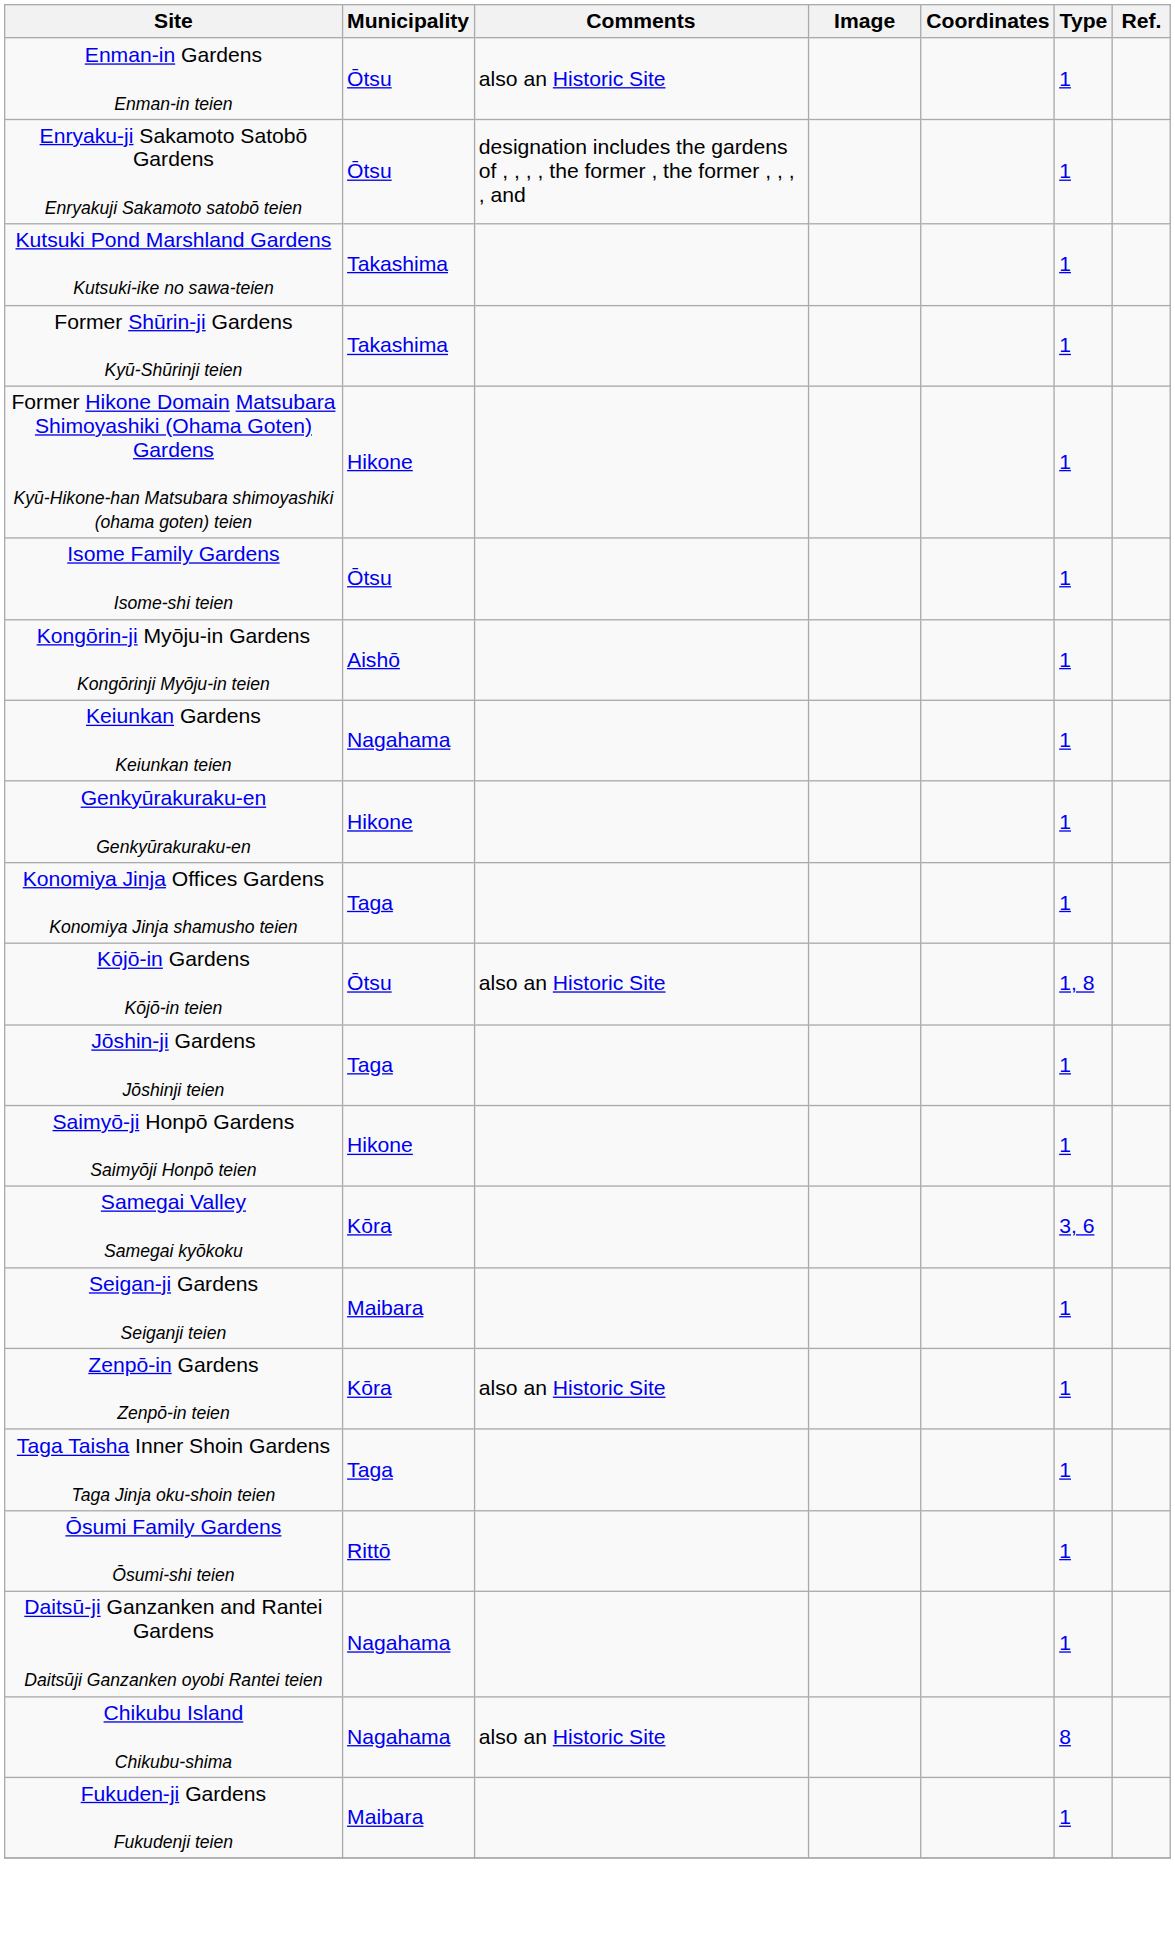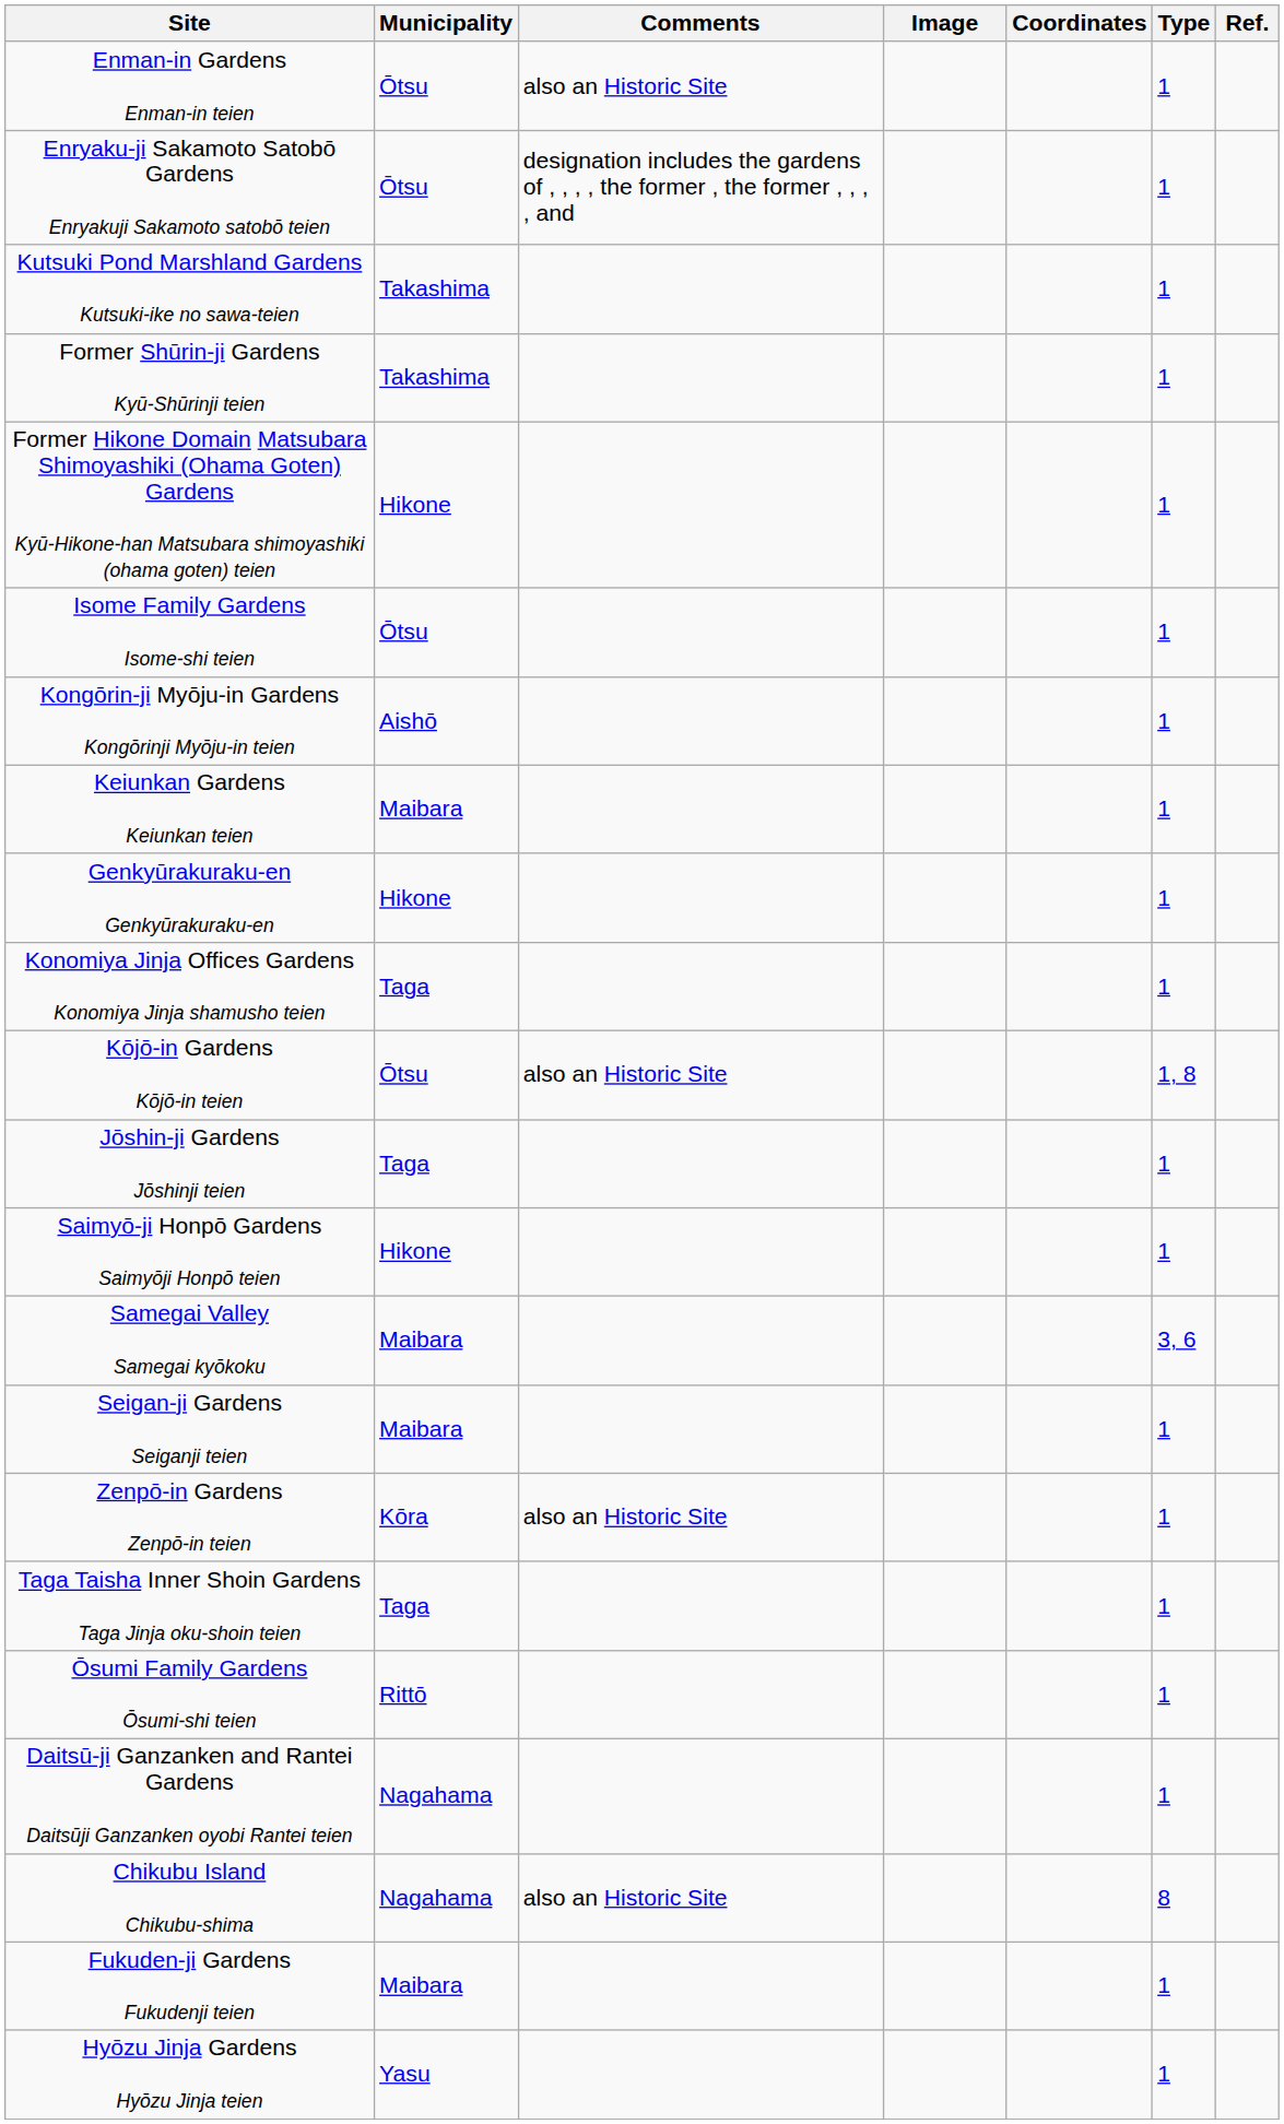 <table class="wikitable sortable"  style="width:100%;">
 <tr>
 <th width="30%" align="left">Site</th>
 <th width="10%" align="left">Municipality</th>
 <th width="30%" align="left" class="unsortable">Comments</th>
 <th width="10%" align="left"  class="unsortable">Image</th>
 <th width="10%" align="left" class="unsortable">Coordinates</th>
 <th width="5%" align="left">Type</th>
 <th width="5%" align="left"  class="unsortable">Ref.</th>
 </tr>
 <tr>
 <td align="center"><a href='#'>Enman-in</a> Gardens<br><br><small><em>Enman-in teien</em></small></td>
 <td><a href='#'>Ōtsu</a></td>
 <td>also an <a href='#'>Historic Site</a></td>
 <td></td>
 <td></td>
 <td><a href='#'>1</a></td>
 <td></td>
 </tr>
 <tr>
 <td align="center"><a href='#'>Enryaku-ji</a> Sakamoto Satobō Gardens<br><br><small><em>Enryakuji Sakamoto satobō teien</em></small></td>
 <td><a href='#'>Ōtsu</a></td>
 <td>designation includes the gardens of , , , , the former , the former , , , , and </td>
 <td></td>
 <td></td>
 <td><a href='#'>1</a></td>
 <td></td>
 </tr>
 <tr>
 <td align="center"><a href='#'>Kutsuki Pond Marshland Gardens</a><br><br><small><em>Kutsuki-ike no sawa-teien</em></small></td>
 <td><a href='#'>Takashima</a></td>
 <td></td>
 <td></td>
 <td></td>
 <td><a href='#'>1</a></td>
 <td></td>
 </tr>
 <tr>
 <td align="center">Former <a href='#'>Shūrin-ji</a> Gardens<br><br><small><em>Kyū-Shūrinji teien</em></small></td>
 <td><a href='#'>Takashima</a></td>
 <td></td>
 <td></td>
 <td></td>
 <td><a href='#'>1</a></td>
 <td></td>
 </tr>
 <tr>
 <td align="center">Former <a href='#'>Hikone Domain</a> <a href='#'>Matsubara Shimoyashiki (Ohama Goten) Gardens</a><br><br><small><em>Kyū-Hikone-han Matsubara shimoyashiki (ohama goten) teien</em></small></td>
 <td><a href='#'>Hikone</a></td>
 <td></td>
 <td></td>
 <td></td>
 <td><a href='#'>1</a></td>
 <td></td>
 </tr>
 <tr>
 <td align="center"><a href='#'>Isome Family Gardens</a><br><br><small><em>Isome-shi teien</em></small></td>
 <td><a href='#'>Ōtsu</a></td>
 <td></td>
 <td></td>
 <td></td>
 <td><a href='#'>1</a></td>
 <td></td>
 </tr>
 <tr>
 <td align="center"><a href='#'>Kongōrin-ji</a> Myōju-in Gardens<br><br><small><em>Kongōrinji Myōju-in teien</em></small></td>
 <td><a href='#'>Aishō</a></td>
 <td></td>
 <td></td>
 <td></td>
 <td><a href='#'>1</a></td>
 <td></td>
 </tr>
 <tr>
 <td align="center"><a href='#'>Keiunkan</a> Gardens<br><br><small><em>Keiunkan teien</em></small></td>
-<td><a href='#'>Nagahama</a></td>
+<td><a href='#'>Maibara</a></td>
 <td></td>
 <td></td>
 <td></td>
 <td><a href='#'>1</a></td>
 <td></td>
 </tr>
 <tr>
 <td align="center"><a href='#'>Genkyūrakuraku-en</a><br><br><small><em>Genkyūrakuraku-en</em></small></td>
 <td><a href='#'>Hikone</a></td>
 <td></td>
 <td></td>
 <td></td>
 <td><a href='#'>1</a></td>
 <td></td>
 </tr>
 <tr>
 <td align="center"><a href='#'>Konomiya Jinja</a> Offices Gardens<br><br><small><em>Konomiya Jinja shamusho teien</em></small></td>
 <td><a href='#'>Taga</a></td>
 <td></td>
 <td></td>
 <td></td>
 <td><a href='#'>1</a></td>
 <td></td>
 </tr>
 <tr>
 <td align="center"><a href='#'>Kōjō-in</a> Gardens<br><br><small><em>Kōjō-in teien</em></small></td>
 <td><a href='#'>Ōtsu</a></td>
 <td>also an <a href='#'>Historic Site</a></td>
 <td></td>
 <td></td>
 <td><a href='#'>1, 8</a></td>
 <td></td>
 </tr>
 <tr>
 <td align="center"><a href='#'>Jōshin-ji</a> Gardens<br><br><small><em>Jōshinji teien</em></small></td>
 <td><a href='#'>Taga</a></td>
 <td></td>
 <td></td>
 <td></td>
 <td><a href='#'>1</a></td>
 <td></td>
 </tr>
 <tr>
 <td align="center"><a href='#'>Saimyō-ji</a> Honpō Gardens<br><br><small><em>Saimyōji Honpō teien</em></small></td>
 <td><a href='#'>Hikone</a></td>
 <td></td>
 <td></td>
 <td></td>
 <td><a href='#'>1</a></td>
 <td></td>
 </tr>
 <tr>
 <td align="center"><a href='#'>Samegai Valley</a><br><br><small><em>Samegai kyōkoku</em></small></td>
-<td><a href='#'>Kōra</a></td>
+<td><a href='#'>Maibara</a></td>
 <td></td>
 <td></td>
 <td></td>
 <td><a href='#'>3, 6</a></td>
 <td></td>
 </tr>
 <tr>
 <td align="center"><a href='#'>Seigan-ji</a> Gardens<br><br><small><em>Seiganji teien</em></small></td>
 <td><a href='#'>Maibara</a></td>
 <td></td>
 <td></td>
 <td></td>
 <td><a href='#'>1</a></td>
 <td></td>
 </tr>
 <tr>
 <td align="center"><a href='#'>Zenpō-in</a> Gardens<br><br><small><em>Zenpō-in teien</em></small></td>
 <td><a href='#'>Kōra</a></td>
 <td>also an <a href='#'>Historic Site</a></td>
 <td></td>
 <td></td>
 <td><a href='#'>1</a></td>
 <td></td>
 </tr>
 <tr>
 <td align="center"><a href='#'>Taga Taisha</a> Inner Shoin Gardens<br><br><small><em>Taga Jinja oku-shoin teien</em></small></td>
 <td><a href='#'>Taga</a></td>
 <td></td>
 <td></td>
 <td></td>
 <td><a href='#'>1</a></td>
 <td></td>
 </tr>
 <tr>
 <td align="center"><a href='#'>Ōsumi Family Gardens</a><br><br><small><em>Ōsumi-shi teien</em></small></td>
 <td><a href='#'>Rittō</a></td>
 <td></td>
 <td></td>
 <td></td>
 <td><a href='#'>1</a></td>
 <td></td>
 </tr>
 <tr>
 <td align="center"><a href='#'>Daitsū-ji</a> Ganzanken and Rantei Gardens<br><br><small><em>Daitsūji Ganzanken oyobi Rantei teien</em></small></td>
 <td><a href='#'>Nagahama</a></td>
 <td></td>
 <td></td>
 <td></td>
 <td><a href='#'>1</a></td>
 <td></td>
 </tr>
 <tr>
 <td align="center"><a href='#'>Chikubu Island</a><br><br><small><em>Chikubu-shima</em></small></td>
 <td><a href='#'>Nagahama</a></td>
 <td>also an <a href='#'>Historic Site</a></td>
 <td></td>
 <td></td>
 <td><a href='#'>8</a></td>
 <td></td>
 </tr>
 <tr>
 <td align="center"><a href='#'>Fukuden-ji</a> Gardens<br><br><small><em>Fukudenji teien</em></small></td>
 <td><a href='#'>Maibara</a></td>
 <td></td>
 <td></td>
 <td></td>
 <td><a href='#'>1</a></td>
 <td></td>
 </tr>
 <tr>
+<td align="center"><a href='#'>Hyōzu Jinja</a> Gardens<br><br><small><em>Hyōzu Jinja teien</em></small></td>
+<td><a href='#'>Yasu</a></td>
+<td></td>
+<td></td>
+<td></td>
+<td><a href='#'>1</a></td>
+<td></td>
+</tr>
+<tr>
 </tr>
 </table>
